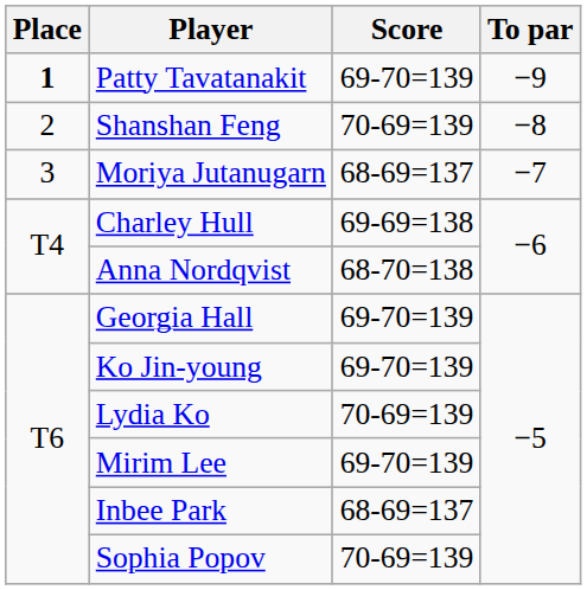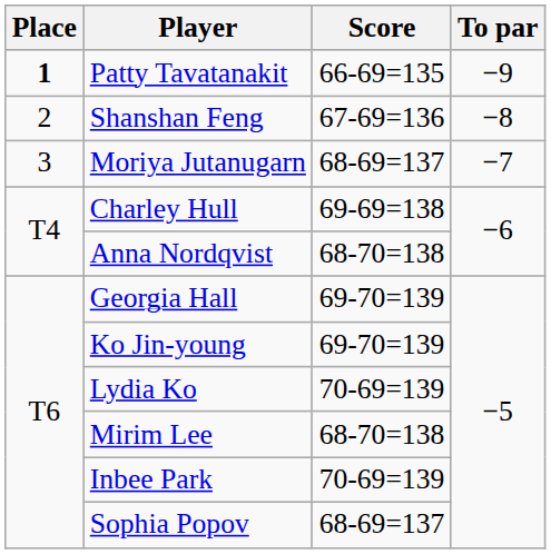 <table class="wikitable">
 <tr>
 <th>Place</th>
 <th>Player</th>
 <th>Score</th>
 <th>To par</th>
 </tr>
 <tr>
 <td align=center><strong>1</strong></td>
 <td> <a href='#'>Patty Tavatanakit</a></td>
-<td>69-70=139</td>
+<td>66-69=135</td>
 <td align=center>−9</td>
 </tr>
 <tr>
 <td align=center>2</td>
 <td> <a href='#'>Shanshan Feng</a></td>
-<td>70-69=139</td>
+<td>67-69=136</td>
 <td align=center>−8</td>
 </tr>
 <tr>
 <td align=center>3</td>
 <td> <a href='#'>Moriya Jutanugarn</a></td>
 <td>68-69=137</td>
 <td align=center>−7</td>
 </tr>
 <tr>
 <td align=center rowspan=2>T4</td>
 <td> <a href='#'>Charley Hull</a></td>
 <td>69-69=138</td>
 <td align=center rowspan=2>−6</td>
 </tr>
 <tr>
 <td> <a href='#'>Anna Nordqvist</a></td>
 <td>68-70=138</td>
 </tr>
 <tr>
 <td align=center rowspan=6>T6</td>
 <td> <a href='#'>Georgia Hall</a></td>
 <td>69-70=139</td>
 <td align=center rowspan=6>−5</td>
 </tr>
 <tr>
 <td> <a href='#'>Ko Jin-young</a></td>
 <td>69-70=139</td>
 </tr>
 <tr>
 <td> <a href='#'>Lydia Ko</a></td>
 <td>70-69=139</td>
 </tr>
 <tr>
 <td> <a href='#'>Mirim Lee</a></td>
-<td>69-70=139</td>
+<td>68-70=138</td>
 </tr>
 <tr>
 <td> <a href='#'>Inbee Park</a></td>
-<td>68-69=137</td>
+<td>70-69=139</td>
 </tr>
 <tr>
 <td> <a href='#'>Sophia Popov</a></td>
-<td>70-69=139</td>
+<td>68-69=137</td>
 </tr>
 </table>
